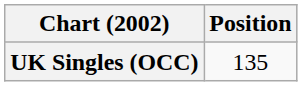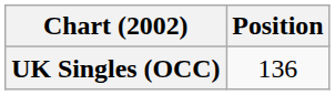 <table class="wikitable plainrowheaders" style="text-align:center">
 <tr>
 <th>Chart (2002)</th>
 <th>Position</th>
 </tr>
 <tr>
 <th scope="row">UK Singles (OCC)</th>
-<td>135</td>
+<td>136</td>
 </tr>
 </table>
